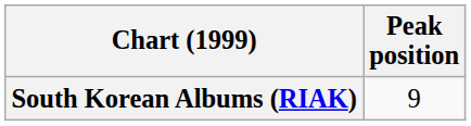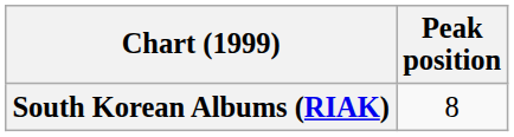 <table class="wikitable plainrowheaders">
 <tr>
 <th>Chart (1999)</th>
 <th>Peak<br>position</th>
 </tr>
 <tr>
 <th scope="row">South Korean Albums (<a href='#'>RIAK</a>)</th>
-<td style="text-align:center;">9</td>
+<td style="text-align:center;">8</td>
 </tr>
 </table>
